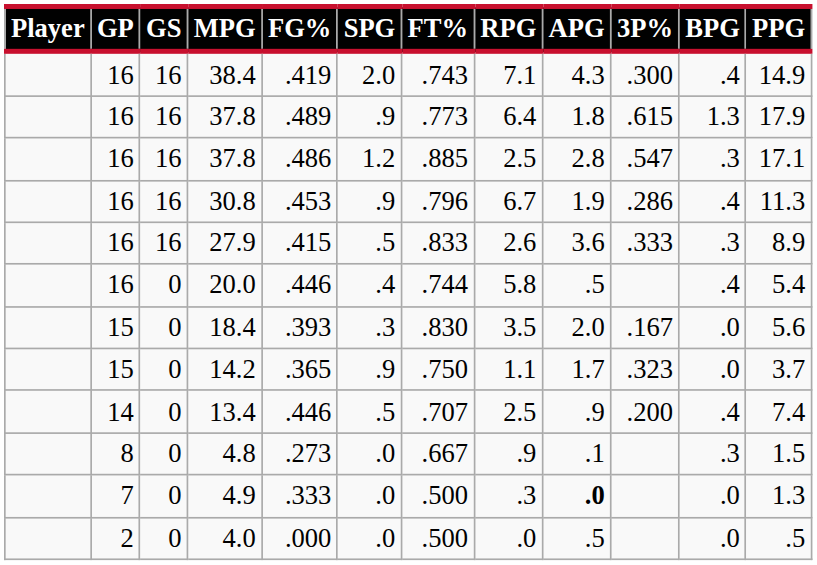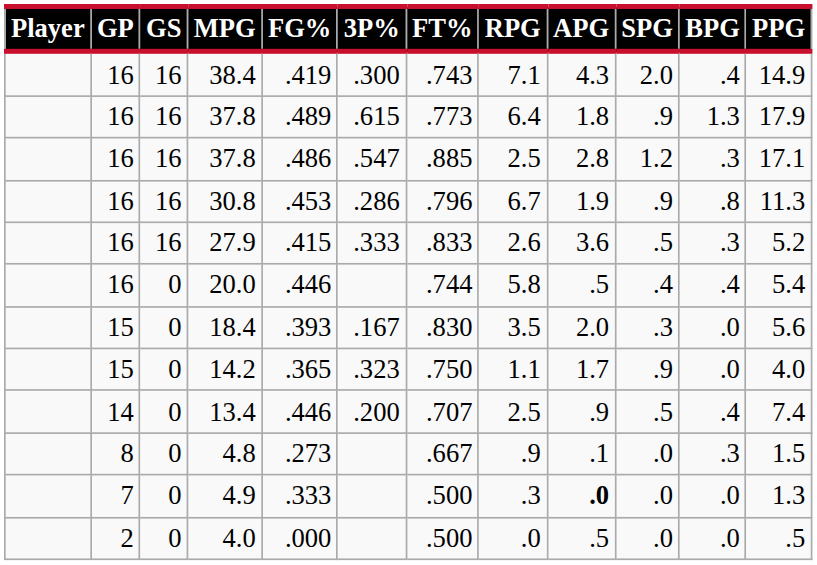 <table class="wikitable sortable" style="text-align:right;">
 <tr>
 <th style="background:#010101; color:#FFFFFF; border-top:#C8102E 3px solid; border-bottom:#C8102E 3px solid;">Player</th>
 <th style="background:#010101; color:#FFFFFF; border-top:#C8102E 3px solid; border-bottom:#C8102E 3px solid;">GP</th>
 <th style="background:#010101; color:#FFFFFF; border-top:#C8102E 3px solid; border-bottom:#C8102E 3px solid;">GS</th>
 <th style="background:#010101; color:#FFFFFF; border-top:#C8102E 3px solid; border-bottom:#C8102E 3px solid;">MPG</th>
 <th style="background:#010101; color:#FFFFFF; border-top:#C8102E 3px solid; border-bottom:#C8102E 3px solid;">FG%</th>
-<th style="background:#010101; color:#FFFFFF; border-top:#C8102E 3px solid; border-bottom:#C8102E 3px solid;">SPG</th>
+<th style="background:#010101; color:#FFFFFF; border-top:#C8102E 3px solid; border-bottom:#C8102E 3px solid;">3P%</th>
 <th style="background:#010101; color:#FFFFFF; border-top:#C8102E 3px solid; border-bottom:#C8102E 3px solid;">FT%</th>
 <th style="background:#010101; color:#FFFFFF; border-top:#C8102E 3px solid; border-bottom:#C8102E 3px solid;">RPG</th>
 <th style="background:#010101; color:#FFFFFF; border-top:#C8102E 3px solid; border-bottom:#C8102E 3px solid;">APG</th>
-<th style="background:#010101; color:#FFFFFF; border-top:#C8102E 3px solid; border-bottom:#C8102E 3px solid;">3P%</th>
+<th style="background:#010101; color:#FFFFFF; border-top:#C8102E 3px solid; border-bottom:#C8102E 3px solid;">SPG</th>
 <th style="background:#010101; color:#FFFFFF; border-top:#C8102E 3px solid; border-bottom:#C8102E 3px solid;">BPG</th>
 <th style="background:#010101; color:#FFFFFF; border-top:#C8102E 3px solid; border-bottom:#C8102E 3px solid;">PPG</th>
 </tr>
 <tr>
 <td style="text-align:left;"></td>
 <td>16</td>
 <td>16</td>
 <td>38.4</td>
 <td>.419</td>
-<td>2.0</td>
+<td>.300</td>
 <td>.743</td>
 <td>7.1</td>
 <td>4.3</td>
-<td>.300</td>
+<td>2.0</td>
 <td>.4</td>
 <td>14.9</td>
 </tr>
 <tr>
 <td style="text-align:left;"></td>
 <td>16</td>
 <td>16</td>
 <td>37.8</td>
 <td>.489</td>
-<td>.9</td>
+<td>.615</td>
 <td>.773</td>
 <td>6.4</td>
 <td>1.8</td>
-<td>.615</td>
+<td>.9</td>
 <td>1.3</td>
 <td>17.9</td>
 </tr>
 <tr>
 <td style="text-align:left;"></td>
 <td>16</td>
 <td>16</td>
 <td>37.8</td>
 <td>.486</td>
-<td>1.2</td>
+<td>.547</td>
 <td>.885</td>
 <td>2.5</td>
 <td>2.8</td>
-<td>.547</td>
+<td>1.2</td>
 <td>.3</td>
 <td>17.1</td>
 </tr>
 <tr>
 <td style="text-align:left;"></td>
 <td>16</td>
 <td>16</td>
 <td>30.8</td>
 <td>.453</td>
-<td>.9</td>
+<td>.286</td>
 <td>.796</td>
 <td>6.7</td>
 <td>1.9</td>
-<td>.286</td>
-<td>.4</td>
+<td>.9</td>
+<td>.8</td>
 <td>11.3</td>
 </tr>
 <tr>
 <td style="text-align:left;"></td>
 <td>16</td>
 <td>16</td>
 <td>27.9</td>
 <td>.415</td>
-<td>.5</td>
+<td>.333</td>
 <td>.833</td>
 <td>2.6</td>
 <td>3.6</td>
-<td>.333</td>
+<td>.5</td>
 <td>.3</td>
-<td>8.9</td>
+<td>5.2</td>
 </tr>
 <tr>
 <td style="text-align:left;"></td>
 <td>16</td>
 <td>0</td>
 <td>20.0</td>
 <td>.446</td>
-<td>.4</td>
+<td></td>
 <td>.744</td>
 <td>5.8</td>
 <td>.5</td>
-<td></td>
+<td>.4</td>
 <td>.4</td>
 <td>5.4</td>
 </tr>
 <tr>
 <td style="text-align:left;"></td>
 <td>15</td>
 <td>0</td>
 <td>18.4</td>
 <td>.393</td>
-<td>.3</td>
+<td>.167</td>
 <td>.830</td>
 <td>3.5</td>
 <td>2.0</td>
-<td>.167</td>
+<td>.3</td>
 <td>.0</td>
 <td>5.6</td>
 </tr>
 <tr>
 <td style="text-align:left;"></td>
 <td>15</td>
 <td>0</td>
 <td>14.2</td>
 <td>.365</td>
-<td>.9</td>
+<td>.323</td>
 <td>.750</td>
 <td>1.1</td>
 <td>1.7</td>
-<td>.323</td>
+<td>.9</td>
 <td>.0</td>
-<td>3.7</td>
+<td>4.0</td>
 </tr>
 <tr>
 <td style="text-align:left;"></td>
 <td>14</td>
 <td>0</td>
 <td>13.4</td>
 <td>.446</td>
-<td>.5</td>
+<td>.200</td>
 <td>.707</td>
 <td>2.5</td>
 <td>.9</td>
-<td>.200</td>
+<td>.5</td>
 <td>.4</td>
 <td>7.4</td>
 </tr>
 <tr>
 <td style="text-align:left;"></td>
 <td>8</td>
 <td>0</td>
 <td>4.8</td>
 <td>.273</td>
-<td>.0</td>
+<td></td>
 <td>.667</td>
 <td>.9</td>
 <td>.1</td>
-<td></td>
+<td>.0</td>
 <td>.3</td>
 <td>1.5</td>
 </tr>
 <tr>
 <td style="text-align:left;"></td>
 <td>7</td>
 <td>0</td>
 <td>4.9</td>
 <td>.333</td>
-<td>.0</td>
+<td></td>
 <td>.500</td>
 <td>.3</td>
 <td><strong>.0</strong></td>
-<td></td>
+<td>.0</td>
 <td>.0</td>
 <td>1.3</td>
 </tr>
 <tr>
 <td style="text-align:left;"></td>
 <td>2</td>
 <td>0</td>
 <td>4.0</td>
 <td>.000</td>
-<td>.0</td>
+<td></td>
 <td>.500</td>
 <td>.0</td>
 <td>.5</td>
-<td></td>
+<td>.0</td>
 <td>.0</td>
 <td>.5</td>
 </tr>
 </table>
